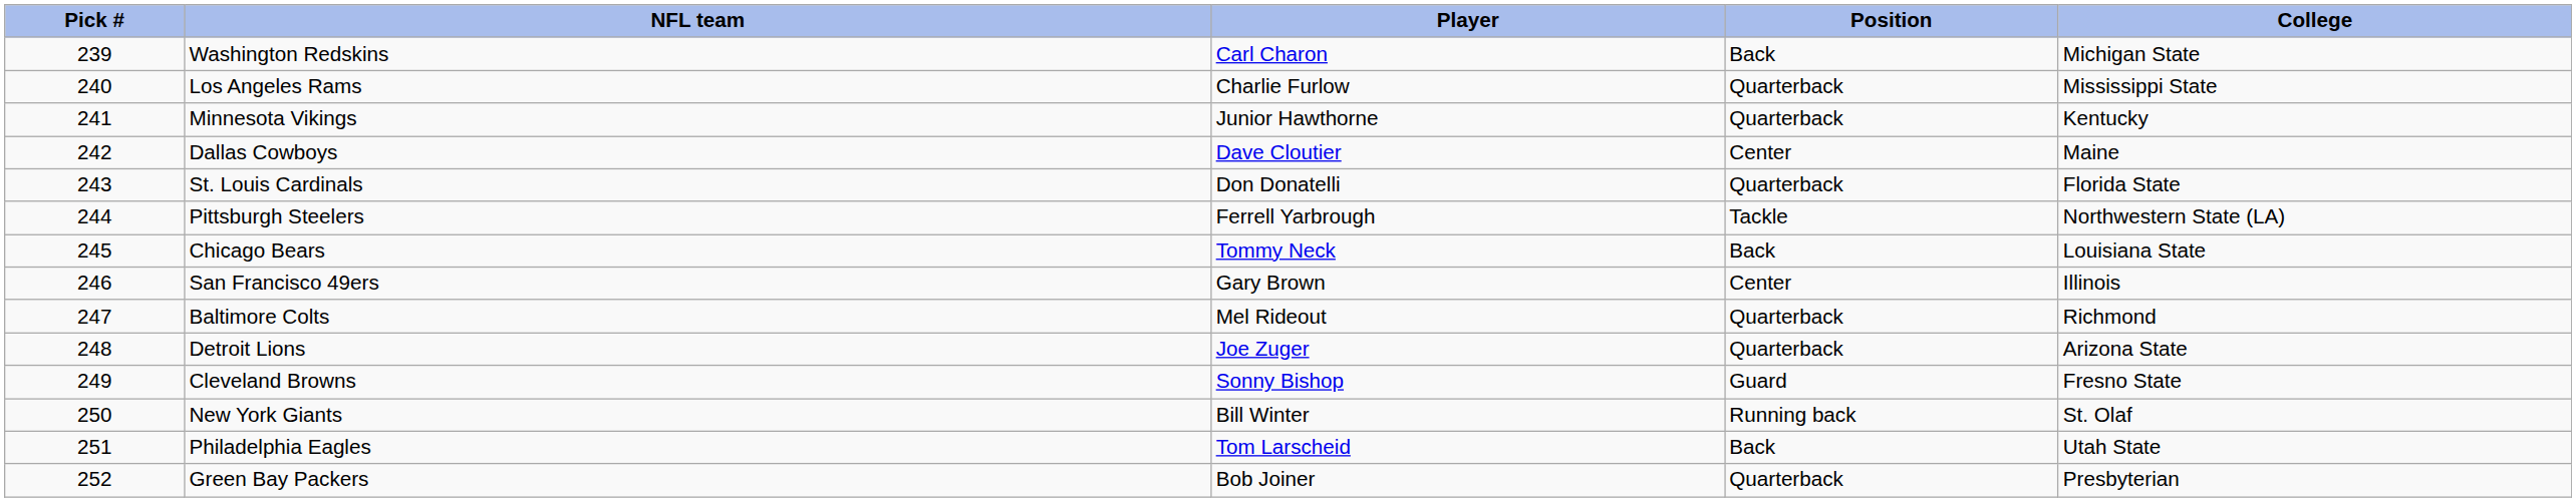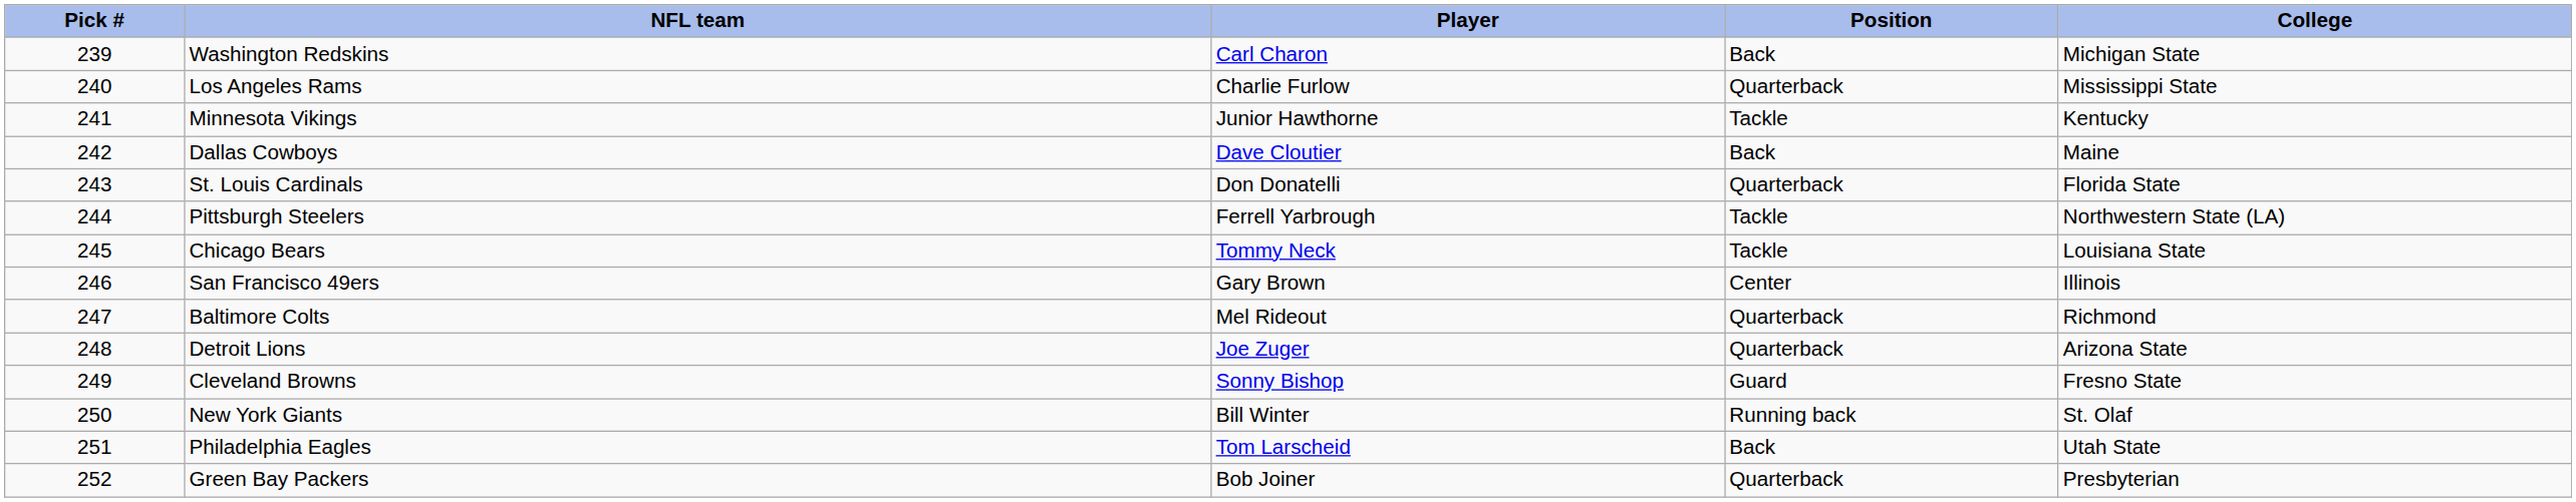 <table class="wikitable sortable sortable" style="width: 100%">
 <tr>
 <th style="background:#a8bdec; width:7%;">Pick #</th>
 <th style="width:40%; background:#a8bdec;">NFL team</th>
 <th style="width:20%; background:#a8bdec;">Player</th>
 <th style="width:13%; background:#a8bdec;">Position</th>
 <th style="background:#A8BDEC;">College</th>
 </tr>
 <tr>
 <td align=center>239</td>
 <td>Washington Redskins</td>
 <td><a href='#'>Carl Charon</a></td>
 <td>Back</td>
 <td>Michigan State</td>
 </tr>
 <tr>
 <td align=center>240</td>
 <td>Los Angeles Rams</td>
 <td>Charlie Furlow</td>
 <td>Quarterback</td>
 <td>Mississippi State</td>
 </tr>
 <tr>
 <td align=center>241</td>
 <td>Minnesota Vikings</td>
 <td>Junior Hawthorne</td>
-<td>Quarterback</td>
+<td>Tackle</td>
 <td>Kentucky</td>
 </tr>
 <tr>
 <td align=center>242</td>
 <td>Dallas Cowboys</td>
 <td><a href='#'>Dave Cloutier</a></td>
-<td>Center</td>
+<td>Back</td>
 <td>Maine</td>
 </tr>
 <tr>
 <td align=center>243</td>
 <td>St. Louis Cardinals</td>
 <td>Don Donatelli</td>
 <td>Quarterback</td>
 <td>Florida State</td>
 </tr>
 <tr>
 <td align=center>244</td>
 <td>Pittsburgh Steelers</td>
 <td>Ferrell Yarbrough</td>
 <td>Tackle</td>
 <td>Northwestern State (LA)</td>
 </tr>
 <tr>
 <td align=center>245</td>
 <td>Chicago Bears</td>
 <td><a href='#'>Tommy Neck</a></td>
-<td>Back</td>
+<td>Tackle</td>
 <td>Louisiana State</td>
 </tr>
 <tr>
 <td align=center>246</td>
 <td>San Francisco 49ers</td>
 <td>Gary Brown</td>
 <td>Center</td>
 <td>Illinois</td>
 </tr>
 <tr>
 <td align=center>247</td>
 <td>Baltimore Colts</td>
 <td>Mel Rideout</td>
 <td>Quarterback</td>
 <td>Richmond</td>
 </tr>
 <tr>
 <td align=center>248</td>
 <td>Detroit Lions</td>
 <td><a href='#'>Joe Zuger</a></td>
 <td>Quarterback</td>
 <td>Arizona State</td>
 </tr>
 <tr>
 <td align=center>249</td>
 <td>Cleveland Browns</td>
 <td><a href='#'>Sonny Bishop</a></td>
 <td>Guard</td>
 <td>Fresno State</td>
 </tr>
 <tr>
 <td align=center>250</td>
 <td>New York Giants</td>
 <td>Bill Winter</td>
 <td>Running back</td>
 <td>St. Olaf</td>
 </tr>
 <tr>
 <td align=center>251</td>
 <td>Philadelphia Eagles</td>
 <td><a href='#'>Tom Larscheid</a></td>
 <td>Back</td>
 <td>Utah State</td>
 </tr>
 <tr>
 <td align=center>252</td>
 <td>Green Bay Packers</td>
 <td>Bob Joiner</td>
 <td>Quarterback</td>
 <td>Presbyterian</td>
 </tr>
 </table>
